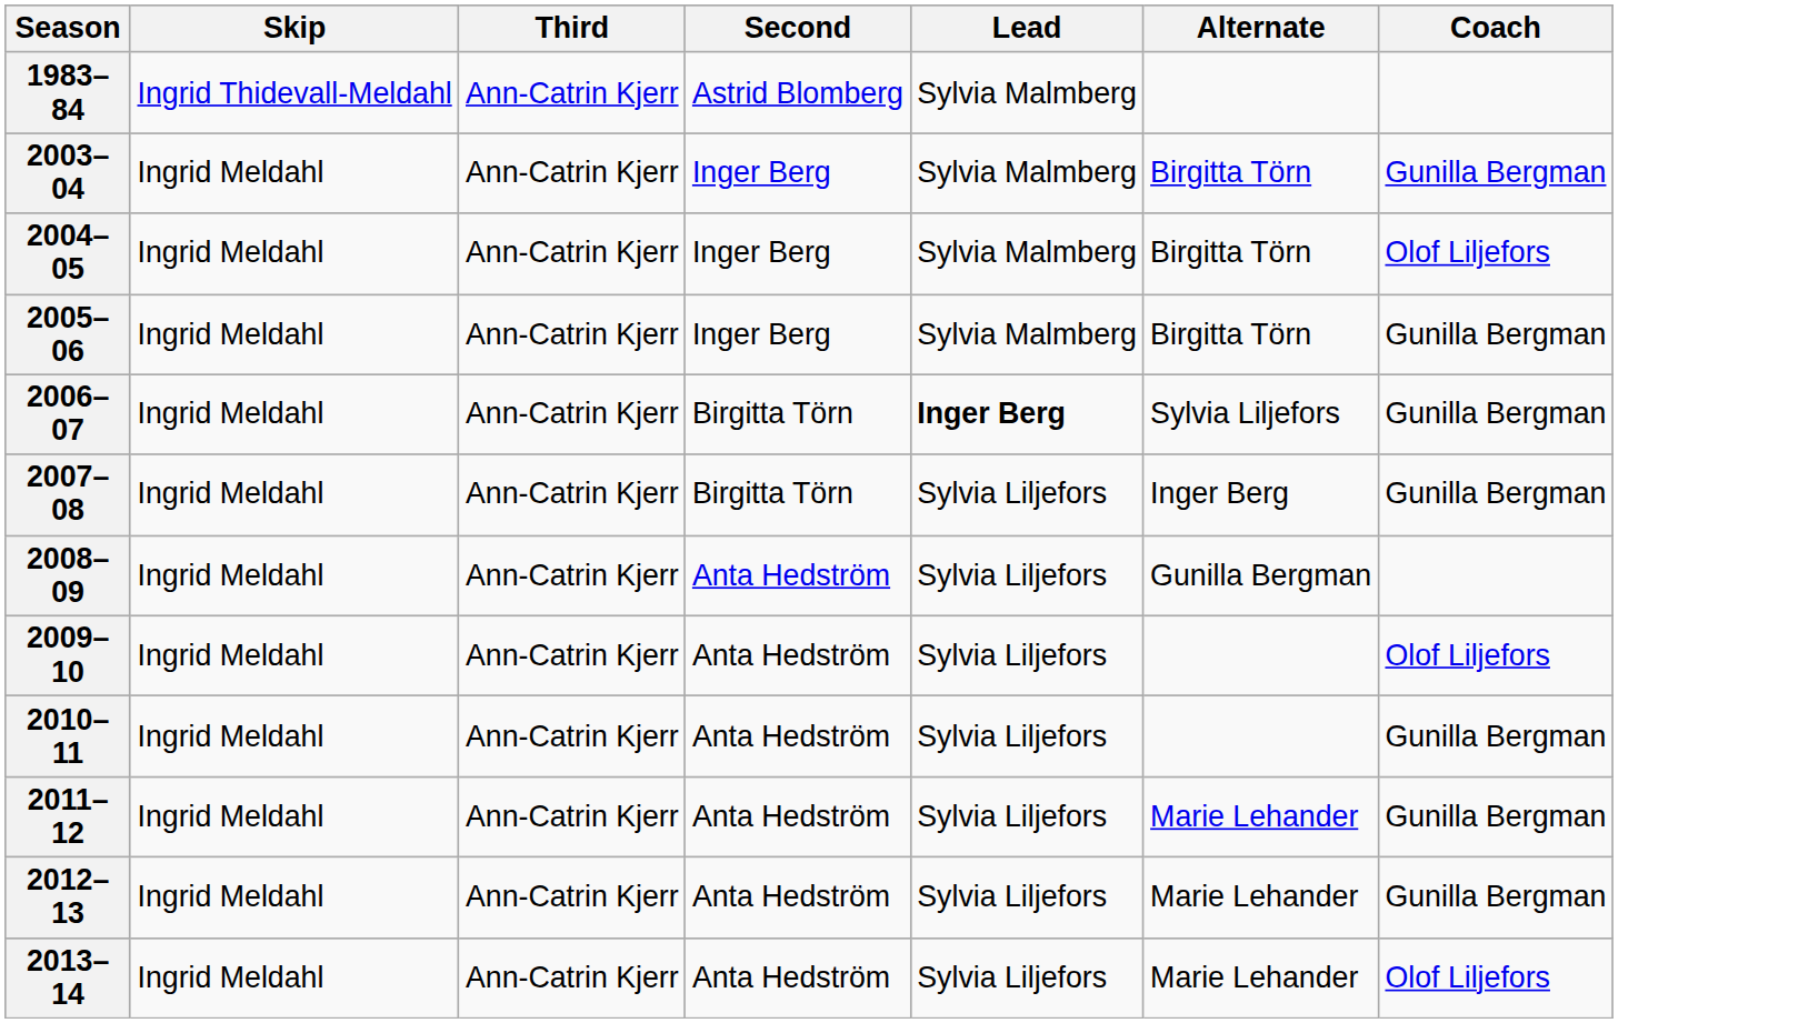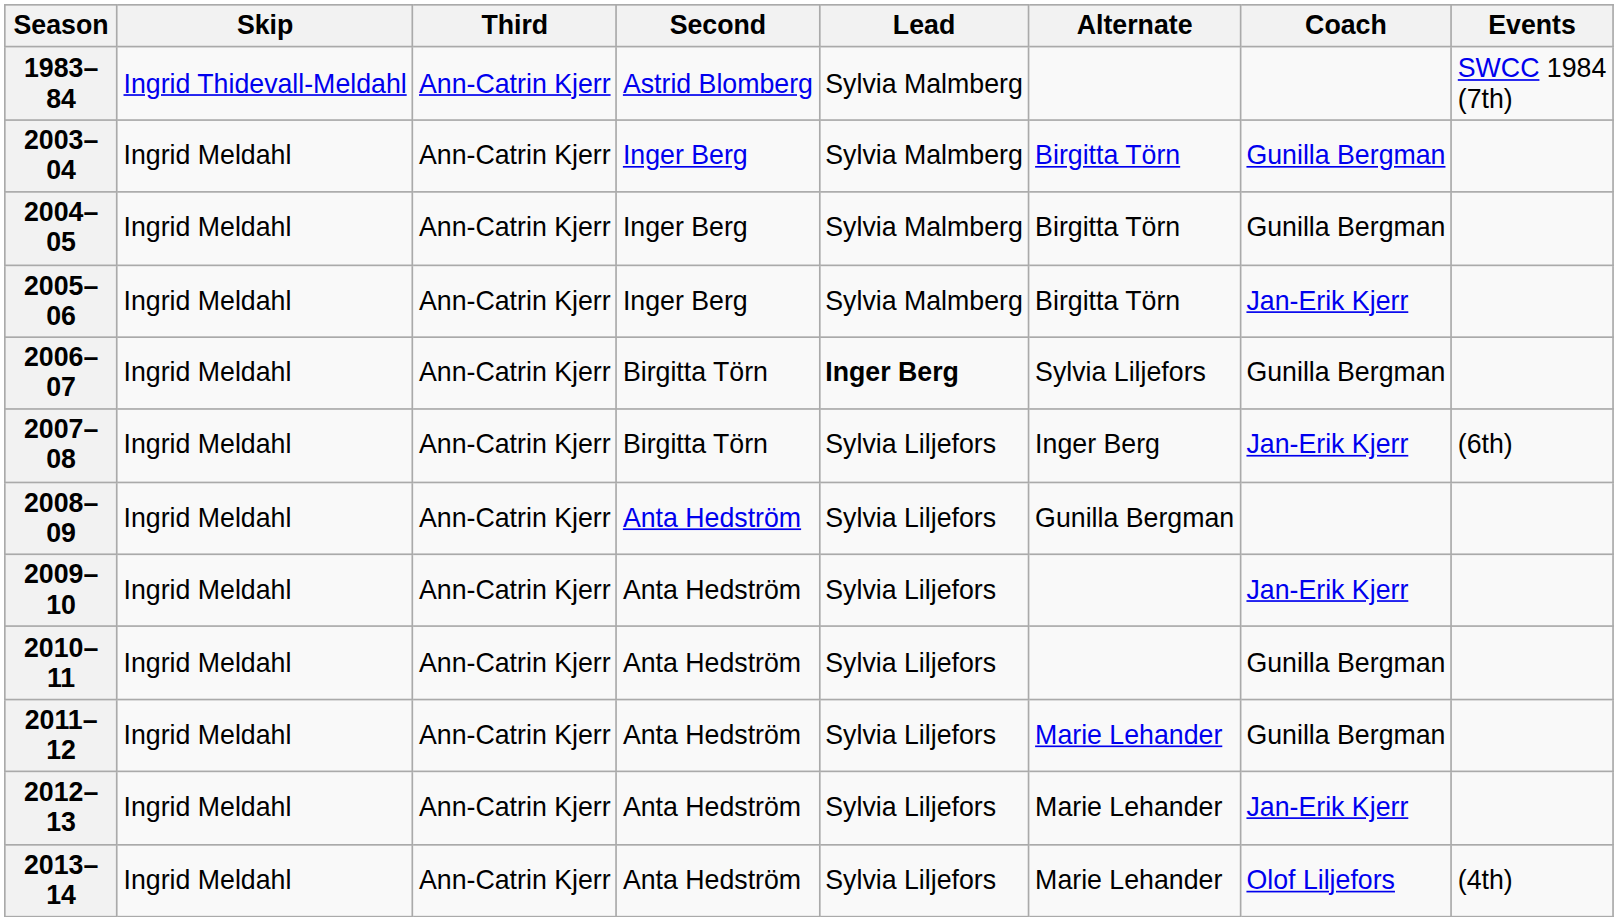 <table class="wikitable">
 <tr>
 <th scope="col" width=60>Season</th>
 <th scope="col">Skip</th>
 <th scope="col">Third</th>
 <th scope="col">Second</th>
 <th scope="col">Lead</th>
 <th scope="col">Alternate</th>
 <th scope="col">Coach</th>
+<th scope="col">Events</th>
 </tr>
 <tr>
 <th scope="row">1983–84</th>
 <td><a href='#'>Ingrid Thidevall-Meldahl</a></td>
 <td><a href='#'>Ann-Catrin Kjerr</a></td>
 <td><a href='#'>Astrid Blomberg</a></td>
 <td>Sylvia Malmberg</td>
 <td></td>
 <td></td>
+<td><a href='#'>SWCC</a> 1984 <br> (7th)</td>
 </tr>
 <tr>
 <th scope="row">2003–04</th>
 <td>Ingrid Meldahl</td>
 <td>Ann-Catrin Kjerr</td>
 <td><a href='#'>Inger Berg</a></td>
 <td>Sylvia Malmberg</td>
 <td><a href='#'>Birgitta Törn</a></td>
 <td><a href='#'>Gunilla Bergman</a></td>
+<td> </td>
 </tr>
 <tr>
 <th scope="row">2004–05</th>
 <td>Ingrid Meldahl</td>
 <td>Ann-Catrin Kjerr</td>
 <td>Inger Berg</td>
 <td>Sylvia Malmberg</td>
 <td>Birgitta Törn</td>
-<td><a href='#'>Olof Liljefors</a></td>
+<td>Gunilla Bergman</td>
+<td> </td>
 </tr>
 <tr>
 <th scope="row">2005–06</th>
 <td>Ingrid Meldahl</td>
 <td>Ann-Catrin Kjerr</td>
 <td>Inger Berg</td>
 <td>Sylvia Malmberg</td>
 <td>Birgitta Törn</td>
-<td>Gunilla Bergman</td>
+<td><a href='#'>Jan-Erik Kjerr</a></td>
+<td> </td>
 </tr>
 <tr>
 <th scope="row">2006–07</th>
 <td>Ingrid Meldahl</td>
 <td>Ann-Catrin Kjerr</td>
 <td>Birgitta Törn</td>
 <td><strong>Inger Berg</strong></td>
 <td>Sylvia Liljefors</td>
 <td>Gunilla Bergman</td>
+<td> </td>
 </tr>
 <tr>
 <th scope="row">2007–08</th>
 <td>Ingrid Meldahl</td>
 <td>Ann-Catrin Kjerr</td>
 <td>Birgitta Törn</td>
 <td>Sylvia Liljefors</td>
 <td>Inger Berg</td>
-<td>Gunilla Bergman</td>
+<td><a href='#'>Jan-Erik Kjerr</a></td>
+<td> (6th)</td>
 </tr>
 <tr>
 <th scope="row">2008–09</th>
 <td>Ingrid Meldahl</td>
 <td>Ann-Catrin Kjerr</td>
 <td><a href='#'>Anta Hedström</a></td>
 <td>Sylvia Liljefors</td>
 <td>Gunilla Bergman</td>
 <td></td>
+<td> </td>
 </tr>
 <tr>
 <th scope="row">2009–10</th>
 <td>Ingrid Meldahl</td>
 <td>Ann-Catrin Kjerr</td>
 <td>Anta Hedström</td>
 <td>Sylvia Liljefors</td>
 <td></td>
-<td><a href='#'>Olof Liljefors</a></td>
+<td><a href='#'>Jan-Erik Kjerr</a></td>
+<td> </td>
 </tr>
 <tr>
 <th scope="row">2010–11</th>
 <td>Ingrid Meldahl</td>
 <td>Ann-Catrin Kjerr</td>
 <td>Anta Hedström</td>
 <td>Sylvia Liljefors</td>
 <td></td>
 <td>Gunilla Bergman</td>
+<td> </td>
 </tr>
 <tr>
 <th scope="row">2011–12</th>
 <td>Ingrid Meldahl</td>
 <td>Ann-Catrin Kjerr</td>
 <td>Anta Hedström</td>
 <td>Sylvia Liljefors</td>
 <td><a href='#'>Marie Lehander</a></td>
 <td>Gunilla Bergman</td>
+<td> </td>
 </tr>
 <tr>
 <th scope="row">2012–13</th>
 <td>Ingrid Meldahl</td>
 <td>Ann-Catrin Kjerr</td>
 <td>Anta Hedström</td>
 <td>Sylvia Liljefors</td>
 <td>Marie Lehander</td>
-<td>Gunilla Bergman</td>
+<td><a href='#'>Jan-Erik Kjerr</a></td>
+<td> </td>
 </tr>
 <tr>
 <th scope="row">2013–14</th>
 <td>Ingrid Meldahl</td>
 <td>Ann-Catrin Kjerr</td>
 <td>Anta Hedström</td>
 <td>Sylvia Liljefors</td>
 <td>Marie Lehander</td>
 <td><a href='#'>Olof Liljefors</a></td>
+<td> (4th)</td>
 </tr>
 </table>
